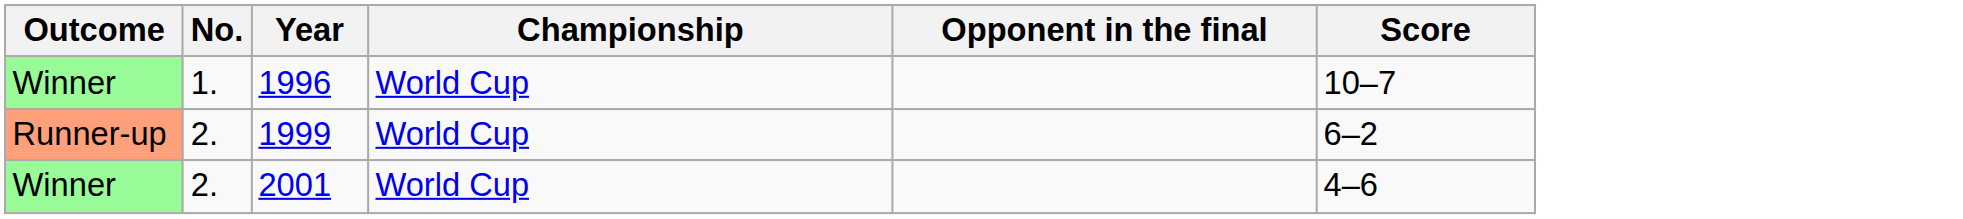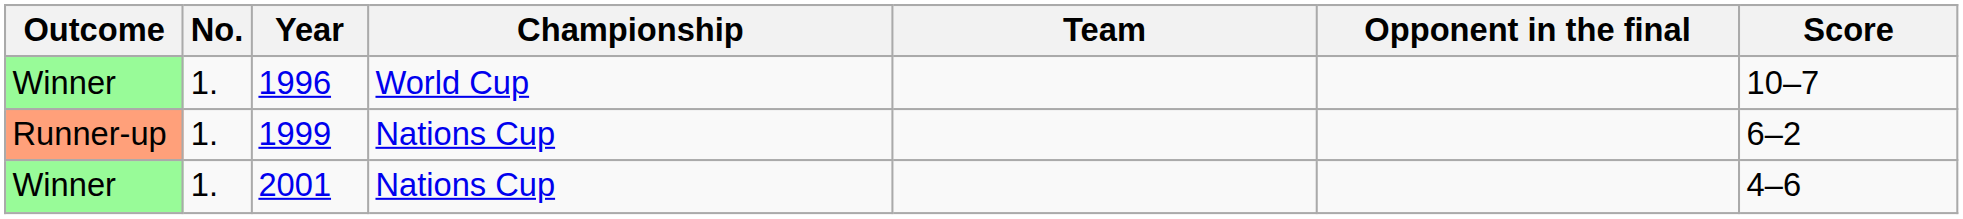 <table class="sortable wikitable">
 <tr>
 <th width="80">Outcome</th>
 <th width="20">No.</th>
 <th width="50">Year</th>
 <th width="250">Championship</th>
+<th width="200">Team</th>
 <th width="200">Opponent in the final</th>
 <th width="100">Score</th>
 </tr>
 <tr>
 <td style="background:#98FB98">Winner</td>
 <td>1.</td>
 <td><a href='#'>1996</a></td>
 <td><a href='#'>World Cup</a></td>
 <td></td>
+<td></td>
 <td>10–7</td>
 </tr>
 <tr>
 <td style="background:#ffa07a;">Runner-up</td>
-<td>2.</td>
+<td>1.</td>
 <td><a href='#'>1999</a></td>
-<td><a href='#'>World Cup</a></td>
+<td><a href='#'>Nations Cup</a></td>
+<td></td>
 <td></td>
 <td>6–2</td>
 </tr>
 <tr>
 <td style="background:#98FB98">Winner</td>
-<td>2.</td>
+<td>1.</td>
 <td><a href='#'>2001</a></td>
-<td><a href='#'>World Cup</a></td>
+<td><a href='#'>Nations Cup</a></td>
+<td></td>
 <td></td>
 <td>4–6</td>
 </tr>
 </table>
